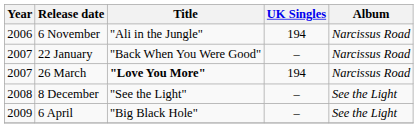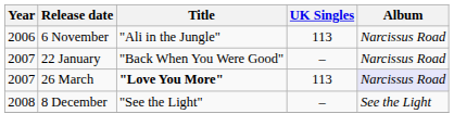 <table class="wikitable">
 <tr>
 <th>Year</th>
 <th>Release date</th>
 <th>Title</th>
 <th><a href='#'>UK Singles</a></th>
 <th>Album</th>
 </tr>
 <tr>
 <td align="center" valign="top">2006</td>
 <td align="left" valign="top">6 November</td>
 <td align="left" valign="top">"Ali in the Jungle"</td>
-<td align="center" valign="top">194</td>
+<td align="center" valign="top">113</td>
 <td align="left" valign="top"><em>Narcissus Road</em></td>
 </tr>
 <tr>
 <td align="center" valign="top">2007</td>
 <td align="left" valign="top">22 January</td>
 <td align="left" valign="top">"Back When You Were Good"</td>
 <td align="center" valign="top">–</td>
 <td align="left" valign="top"><em>Narcissus Road</em></td>
 </tr>
 <tr>
 <td align="center" valign="top">2007</td>
 <td align="left" valign="top">26 March</td>
 <td align="left" valign="top"><strong>"Love You More"</strong></td>
-<td align="center" valign="top">194</td>
-<td align="left" valign="top"><em>Narcissus Road</em></td>
+<td align="center" valign="top">113</td>
+<td align="left" valign="top" style="background: lavender;"><em>Narcissus Road</em></td>
 </tr>
 <tr>
 <td align="center" valign="top">2008</td>
 <td align="left" valign="top">8 December</td>
 <td align="left" valign="top">"See the Light"</td>
 <td align="center" valign="top">–</td>
 <td align="left" valign="top"><em>See the Light</em></td>
 </tr>
 <tr>
-<td align="center" valign="top">2009</td>
-<td align="left" valign="top">6 April</td>
-<td align="left" valign="top">"Big Black Hole"</td>
-<td align="center" valign="top">–</td>
-<td align="left" valign="top"><em>See the Light</em></td>
-</tr>
-<tr>
 </tr>
 </table>
